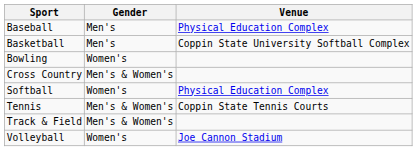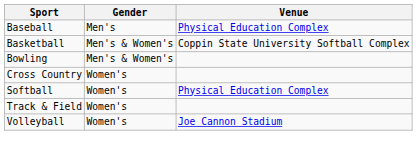 <table class="wikitable sortable">
 <tr>
 <th>Sport</th>
 <th>Gender</th>
 <th>Venue</th>
 </tr>
 <tr>
 <td>Baseball</td>
 <td>Men's</td>
 <td><a href='#'>Physical Education Complex</a></td>
 </tr>
 <tr>
 <td>Basketball</td>
-<td>Men's</td>
+<td>Men's & Women's</td>
 <td>Coppin State University Softball Complex</td>
 </tr>
 <tr>
 <td>Bowling</td>
-<td>Women's</td>
+<td>Men's & Women's</td>
 <td></td>
 </tr>
 <tr>
 <td>Cross Country</td>
-<td>Men's & Women's</td>
+<td>Women's</td>
 <td></td>
 </tr>
 <tr>
 <td>Softball</td>
 <td>Women's</td>
 <td><a href='#'>Physical Education Complex</a></td>
 </tr>
 <tr>
-<td>Tennis</td>
-<td>Men's & Women's</td>
-<td>Coppin State Tennis Courts</td>
-</tr>
-<tr>
 <td>Track & Field</td>
-<td>Men's & Women's</td>
+<td>Women's</td>
 <td></td>
 </tr>
 <tr>
 <td>Volleyball</td>
 <td>Women's</td>
 <td><a href='#'>Joe Cannon Stadium</a></td>
 </tr>
 </table>
